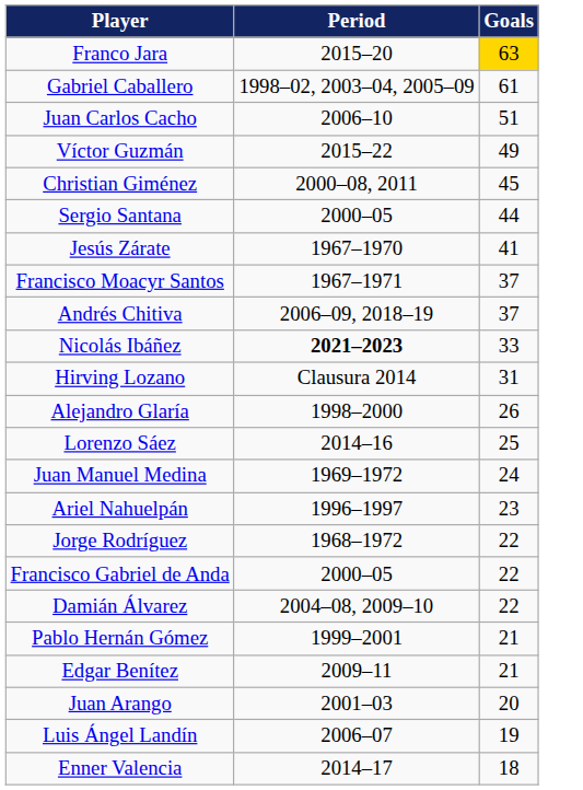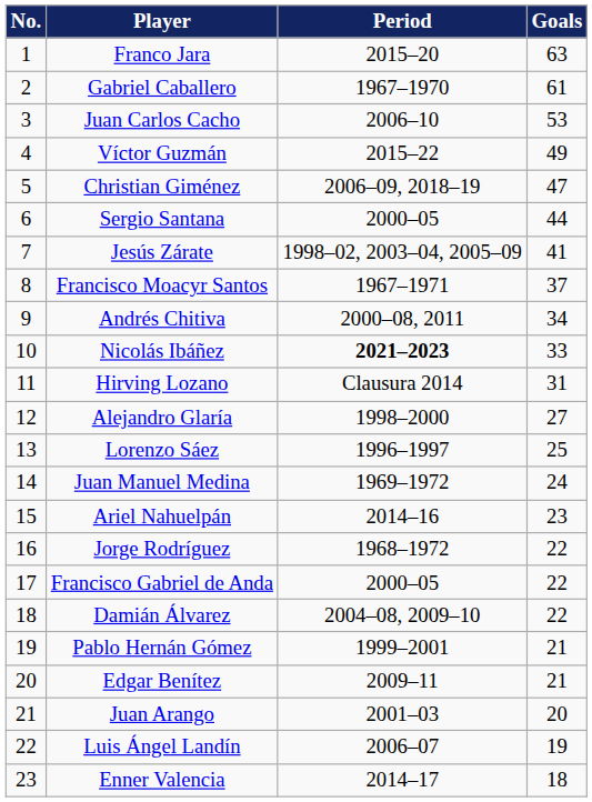 <table class="wikitable" style="text-align:center;margin-left:1em">
 <tr>
+<th style=background-color:#122562;color:#ffffff>No.</th>
 <th style=background-color:#122562;color:#ffffff>Player</th>
 <th style=background-color:#122562;color:#ffffff>Period</th>
 <th style=background-color:#122562;color:#ffffff>Goals</th>
 </tr>
 <tr>
+<td>1</td>
 <td> <a href='#'>Franco Jara</a></td>
 <td>2015–20</td>
-<td style="background: gold;">63</td>
+<td>63</td>
 </tr>
 <tr>
+<td>2</td>
 <td> <a href='#'>Gabriel Caballero</a></td>
-<td>1998–02, 2003–04, 2005–09</td>
+<td>1967–1970</td>
 <td>61</td>
 </tr>
 <tr>
+<td>3</td>
 <td> <a href='#'>Juan Carlos Cacho</a></td>
 <td>2006–10</td>
-<td>51</td>
+<td>53</td>
 </tr>
 <tr>
+<td>4</td>
 <td> <a href='#'>Víctor Guzmán</a></td>
 <td>2015–22</td>
 <td>49</td>
 </tr>
 <tr>
+<td>5</td>
 <td> <a href='#'>Christian Giménez</a></td>
-<td>2000–08, 2011</td>
-<td>45</td>
+<td>2006–09, 2018–19</td>
+<td>47</td>
 </tr>
 <tr>
+<td>6</td>
 <td> <a href='#'>Sergio Santana</a></td>
 <td>2000–05</td>
 <td>44</td>
 </tr>
 <tr>
+<td>7</td>
 <td> <a href='#'>Jesús Zárate</a></td>
-<td>1967–1970</td>
+<td>1998–02, 2003–04, 2005–09</td>
 <td>41</td>
 </tr>
 <tr>
+<td>8</td>
 <td> <a href='#'>Francisco Moacyr Santos</a></td>
 <td>1967–1971</td>
 <td>37</td>
 </tr>
 <tr>
+<td>9</td>
 <td> <a href='#'>Andrés Chitiva</a></td>
-<td>2006–09, 2018–19</td>
-<td>37</td>
+<td>2000–08, 2011</td>
+<td>34</td>
 </tr>
 <tr>
+<td>10</td>
 <td> <a href='#'>Nicolás Ibáñez</a></td>
 <td><strong>2021–2023</strong></td>
 <td>33</td>
 </tr>
 <tr>
+<td>11</td>
 <td> <a href='#'>Hirving Lozano</a></td>
 <td>Clausura 2014</td>
 <td>31</td>
 </tr>
 <tr>
+<td>12</td>
 <td> <a href='#'>Alejandro Glaría</a></td>
 <td>1998–2000</td>
-<td>26</td>
+<td>27</td>
 </tr>
 <tr>
+<td>13</td>
 <td> <a href='#'>Lorenzo Sáez</a></td>
-<td>2014–16</td>
+<td>1996–1997</td>
 <td>25</td>
 </tr>
 <tr>
+<td>14</td>
 <td> <a href='#'>Juan Manuel Medina</a></td>
 <td>1969–1972</td>
 <td>24</td>
 </tr>
 <tr>
+<td>15</td>
 <td> <a href='#'>Ariel Nahuelpán</a></td>
-<td>1996–1997</td>
+<td>2014–16</td>
 <td>23</td>
 </tr>
 <tr>
+<td>16</td>
 <td> <a href='#'>Jorge Rodríguez</a></td>
 <td>1968–1972</td>
 <td>22</td>
 </tr>
 <tr>
+<td>17</td>
 <td> <a href='#'>Francisco Gabriel de Anda</a></td>
 <td>2000–05</td>
 <td>22</td>
 </tr>
 <tr>
+<td>18</td>
 <td> <a href='#'>Damián Álvarez</a></td>
 <td>2004–08, 2009–10</td>
 <td>22</td>
 </tr>
 <tr>
+<td>19</td>
 <td> <a href='#'>Pablo Hernán Gómez</a></td>
 <td>1999–2001</td>
 <td>21</td>
 </tr>
 <tr>
+<td>20</td>
 <td> <a href='#'>Edgar Benítez</a></td>
 <td>2009–11</td>
 <td>21</td>
 </tr>
 <tr>
+<td>21</td>
 <td> <a href='#'>Juan Arango</a></td>
 <td>2001–03</td>
 <td>20</td>
 </tr>
 <tr>
+<td>22</td>
 <td> <a href='#'>Luis Ángel Landín</a></td>
 <td>2006–07</td>
 <td>19</td>
 </tr>
 <tr>
+<td>23</td>
 <td> <a href='#'>Enner Valencia</a></td>
 <td>2014–17</td>
 <td>18</td>
 </tr>
 </table>
